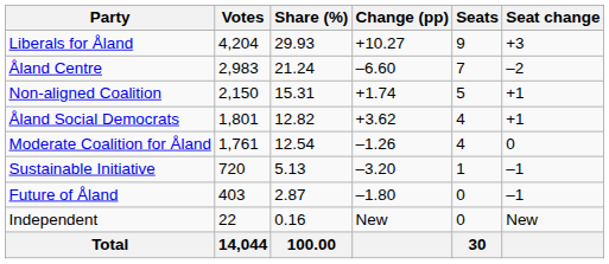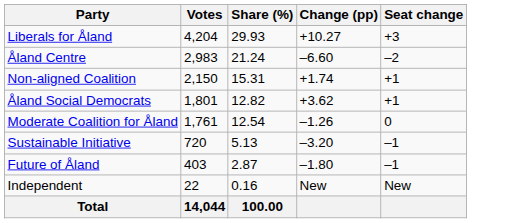 <table class="wikitable sortable">
 <tr>
 <th>Party</th>
 <th>Votes</th>
 <th>Share (%)</th>
 <th>Change (pp)</th>
-<th>Seats</th>
 <th>Seat change</th>
 </tr>
 <tr>
 <td><a href='#'>Liberals for Åland</a></td>
 <td>4,204</td>
 <td>29.93</td>
 <td>+10.27</td>
-<td>9</td>
 <td>+3</td>
 </tr>
 <tr>
 <td><a href='#'>Åland Centre</a></td>
 <td>2,983</td>
 <td>21.24</td>
 <td>–6.60</td>
-<td>7</td>
 <td>–2</td>
 </tr>
 <tr>
 <td><a href='#'>Non-aligned Coalition</a></td>
 <td>2,150</td>
 <td>15.31</td>
 <td>+1.74</td>
-<td>5</td>
 <td>+1</td>
 </tr>
 <tr>
 <td><a href='#'>Åland Social Democrats</a></td>
 <td>1,801</td>
 <td>12.82</td>
 <td>+3.62</td>
-<td>4</td>
 <td>+1</td>
 </tr>
 <tr>
 <td><a href='#'>Moderate Coalition for Åland</a></td>
 <td>1,761</td>
 <td>12.54</td>
 <td>–1.26</td>
-<td>4</td>
 <td>0</td>
 </tr>
 <tr>
 <td><a href='#'>Sustainable Initiative</a></td>
 <td>720</td>
 <td>5.13</td>
 <td>–3.20</td>
-<td>1</td>
 <td>–1</td>
 </tr>
 <tr>
 <td><a href='#'>Future of Åland</a></td>
 <td>403</td>
 <td>2.87</td>
 <td>–1.80</td>
-<td>0</td>
 <td>–1</td>
 </tr>
 <tr>
 <td>Independent</td>
 <td>22</td>
 <td>0.16</td>
 <td>New</td>
-<td>0</td>
 <td>New</td>
 </tr>
 <tr>
 <th>Total</th>
 <th>14,044</th>
 <th>100.00</th>
 <th></th>
-<th>30</th>
 <th></th>
 </tr>
 </table>
